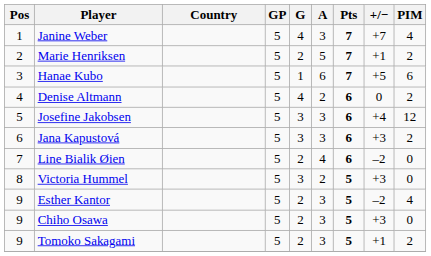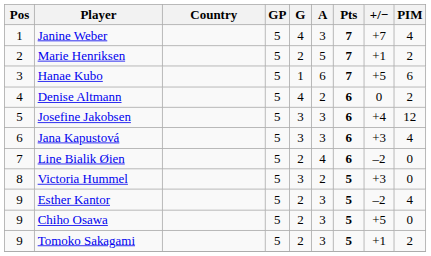 <table class="wikitable sortable" style="text-align: center;">
 <tr>
 <th width=30>Pos</th>
 <th width=150>Player</th>
 <th width=120>Country</th>
 <th width=20>GP</th>
 <th width=20>G</th>
 <th width=20>A</th>
 <th width=30>Pts</th>
 <th width=30>+/−</th>
 <th width=30>PIM</th>
 </tr>
 <tr>
 <td>1</td>
 <td align=left><a href='#'>Janine Weber</a></td>
 <td align=left></td>
 <td>5</td>
 <td>4</td>
 <td>3</td>
 <td><strong>7</strong></td>
 <td>+7</td>
 <td>4</td>
 </tr>
 <tr>
 <td>2</td>
 <td align=left><a href='#'>Marie Henriksen</a></td>
 <td align=left></td>
 <td>5</td>
 <td>2</td>
 <td>5</td>
 <td><strong>7</strong></td>
 <td>+1</td>
 <td>2</td>
 </tr>
 <tr>
 <td>3</td>
 <td align=left><a href='#'>Hanae Kubo</a></td>
 <td align=left></td>
 <td>5</td>
 <td>1</td>
 <td>6</td>
 <td><strong>7</strong></td>
 <td>+5</td>
 <td>6</td>
 </tr>
 <tr>
 <td>4</td>
 <td align=left><a href='#'>Denise Altmann</a></td>
 <td align=left></td>
 <td>5</td>
 <td>4</td>
 <td>2</td>
 <td><strong>6</strong></td>
 <td>0</td>
 <td>2</td>
 </tr>
 <tr>
 <td>5</td>
 <td align=left><a href='#'>Josefine Jakobsen</a></td>
 <td align=left></td>
 <td>5</td>
 <td>3</td>
 <td>3</td>
 <td><strong>6</strong></td>
 <td>+4</td>
 <td>12</td>
 </tr>
 <tr>
 <td>6</td>
 <td align=left><a href='#'>Jana Kapustová</a></td>
 <td align=left></td>
 <td>5</td>
 <td>3</td>
 <td>3</td>
 <td><strong>6</strong></td>
 <td>+3</td>
-<td>2</td>
+<td>4</td>
 </tr>
 <tr>
 <td>7</td>
 <td align=left><a href='#'>Line Bialik Øien</a></td>
 <td align=left></td>
 <td>5</td>
 <td>2</td>
 <td>4</td>
 <td><strong>6</strong></td>
 <td>–2</td>
 <td>0</td>
 </tr>
 <tr>
 <td>8</td>
 <td align=left><a href='#'>Victoria Hummel</a></td>
 <td align=left></td>
 <td>5</td>
 <td>3</td>
 <td>2</td>
 <td><strong>5</strong></td>
 <td>+3</td>
 <td>0</td>
 </tr>
 <tr>
 <td>9</td>
 <td align=left><a href='#'>Esther Kantor</a></td>
 <td align=left></td>
 <td>5</td>
 <td>2</td>
 <td>3</td>
 <td><strong>5</strong></td>
 <td>–2</td>
 <td>4</td>
 </tr>
 <tr>
 <td>9</td>
 <td align=left><a href='#'>Chiho Osawa</a></td>
 <td align=left></td>
 <td>5</td>
 <td>2</td>
 <td>3</td>
 <td><strong>5</strong></td>
-<td>+3</td>
+<td>+5</td>
 <td>0</td>
 </tr>
 <tr>
 <td>9</td>
 <td align=left><a href='#'>Tomoko Sakagami</a></td>
 <td align=left></td>
 <td>5</td>
 <td>2</td>
 <td>3</td>
 <td><strong>5</strong></td>
 <td>+1</td>
 <td>2</td>
 </tr>
 <tr>
 </tr>
 </table>
